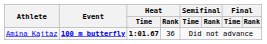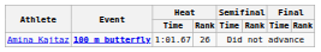 <table class=wikitable style="font-size:90%">
 <tr>
 <th rowspan="2">Athlete</th>
 <th rowspan="2">Event</th>
 <th colspan="2">Heat</th>
 <th colspan="2">Semifinal</th>
 <th colspan="2">Final</th>
 </tr>
 <tr style="font-size:95%">
 <th>Time</th>
 <th>Rank</th>
 <th>Time</th>
 <th>Rank</th>
 <th>Time</th>
 <th>Rank</th>
 </tr>
 <tr align=center>
 <td align=left><a href='#'>Amina Kajtaz</a></td>
 <td align=left><strong><a href='#'>100 m butterfly</a></strong></td>
-<td><strong>1:01.67</strong></td>
-<td>36</td>
+<td>1:01.67</td>
+<td>26</td>
 <td colspan=4>Did not advance</td>
 </tr>
 </table>
